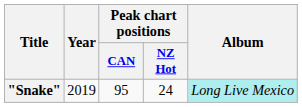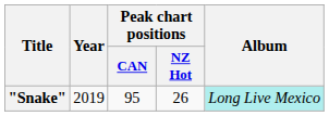 <table class="wikitable plainrowheaders" style="text-align:center;">
 <tr>
 <th rowspan="2">Title</th>
 <th rowspan="2">Year</th>
 <th colspan="2">Peak chart positions</th>
 <th rowspan="2">Album</th>
 </tr>
 <tr>
 <th scope="col" style="width:3em;font-size:90%;"><a href='#'>CAN</a><br></th>
 <th scope="col" style="width:3em;font-size:90%;"><a href='#'>NZ<br>Hot</a><br></th>
 </tr>
 <tr>
 <th scope="row">"Snake"</th>
 <td>2019</td>
 <td>95</td>
-<td>24</td>
+<td>26</td>
 <td style="background: paleturquoise;"><em>Long Live Mexico</em></td>
 </tr>
 </table>
